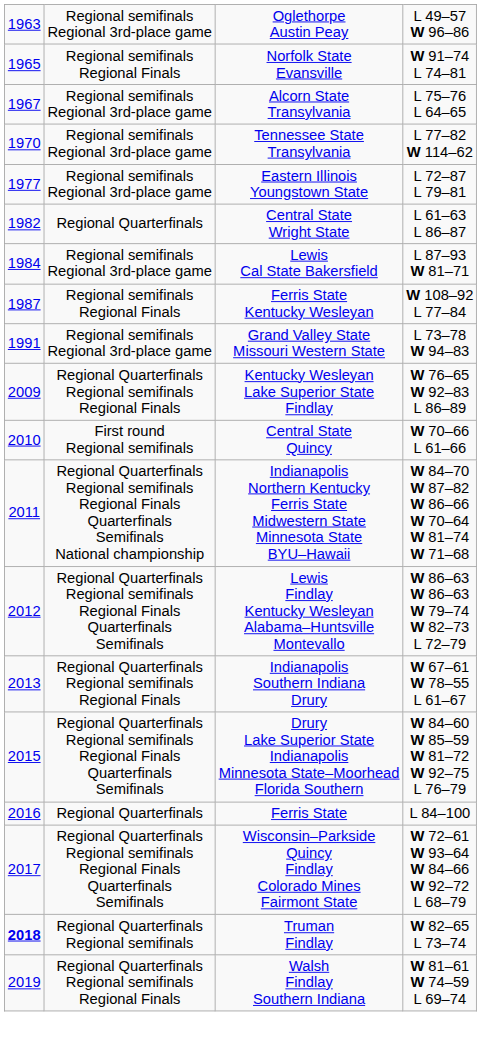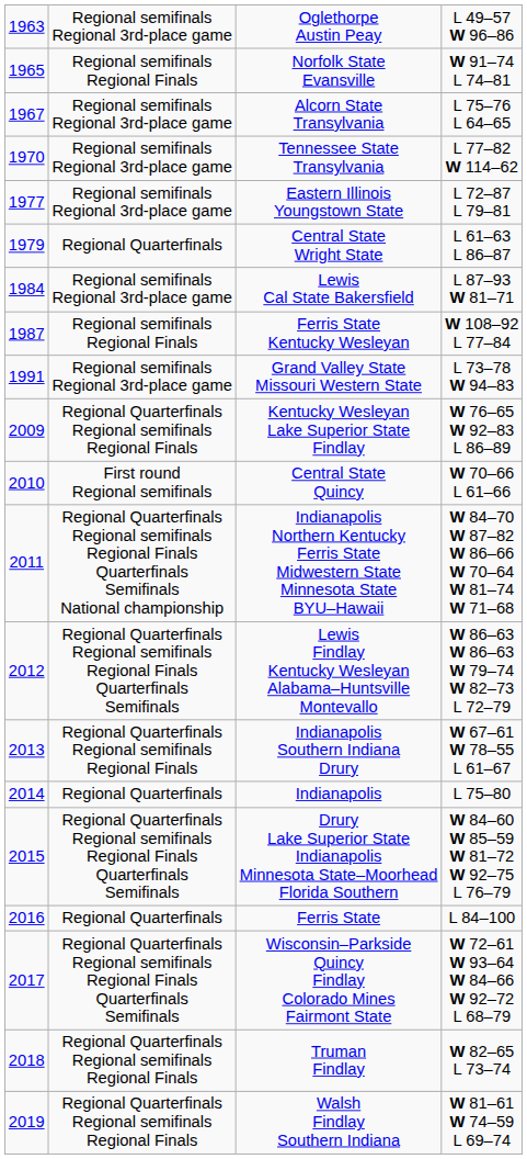 <table class="wikitable">
 <tr align="center">
 <td><a href='#'>1963</a></td>
 <td>Regional semifinals<br>Regional 3rd-place game</td>
 <td><a href='#'>Oglethorpe</a><br><a href='#'>Austin Peay</a></td>
 <td>L 49–57<br><strong>W</strong> 96–86</td>
 </tr>
 <tr align="center">
 <td><a href='#'>1965</a></td>
 <td>Regional semifinals<br>Regional Finals</td>
 <td><a href='#'>Norfolk State</a><br><a href='#'>Evansville</a></td>
 <td><strong>W</strong> 91–74<br>L 74–81</td>
 </tr>
 <tr align="center">
 <td><a href='#'>1967</a></td>
 <td>Regional semifinals<br>Regional 3rd-place game</td>
 <td><a href='#'>Alcorn State</a><br><a href='#'>Transylvania</a></td>
 <td>L 75–76<br>L 64–65</td>
 </tr>
 <tr align="center">
 <td><a href='#'>1970</a></td>
 <td>Regional semifinals<br>Regional 3rd-place game</td>
 <td><a href='#'>Tennessee State</a><br><a href='#'>Transylvania</a></td>
 <td>L 77–82<br><strong>W</strong> 114–62</td>
 </tr>
 <tr align="center">
 <td><a href='#'>1977</a></td>
 <td>Regional semifinals<br>Regional 3rd-place game</td>
 <td><a href='#'>Eastern Illinois</a><br><a href='#'>Youngstown State</a></td>
 <td>L 72–87<br>L 79–81</td>
 </tr>
 <tr align="center">
-<td><a href='#'>1982</a></td>
+<td><a href='#'>1979</a></td>
 <td>Regional Quarterfinals</td>
 <td><a href='#'>Central State</a><br><a href='#'>Wright State</a></td>
 <td>L 61–63<br>L 86–87</td>
 </tr>
 <tr align="center">
 <td><a href='#'>1984</a></td>
 <td>Regional semifinals<br>Regional 3rd-place game</td>
 <td><a href='#'>Lewis</a><br><a href='#'>Cal State Bakersfield</a></td>
 <td>L 87–93<br><strong>W</strong> 81–71</td>
 </tr>
 <tr align="center">
 <td><a href='#'>1987</a></td>
 <td>Regional semifinals<br>Regional Finals</td>
 <td><a href='#'>Ferris State</a><br><a href='#'>Kentucky Wesleyan</a></td>
 <td><strong>W</strong> 108–92<br>L 77–84</td>
 </tr>
 <tr align="center">
 <td><a href='#'>1991</a></td>
 <td>Regional semifinals<br>Regional 3rd-place game</td>
 <td><a href='#'>Grand Valley State</a><br><a href='#'>Missouri Western State</a></td>
 <td>L 73–78<br><strong>W</strong> 94–83</td>
 </tr>
 <tr align="center">
 <td><a href='#'>2009</a></td>
 <td>Regional Quarterfinals<br>Regional semifinals<br>Regional Finals</td>
 <td><a href='#'>Kentucky Wesleyan</a><br><a href='#'>Lake Superior State</a><br><a href='#'>Findlay</a></td>
 <td><strong>W</strong> 76–65<br><strong>W</strong> 92–83<br>L 86–89</td>
 </tr>
 <tr align="center">
 <td><a href='#'>2010</a></td>
 <td>First round<br>Regional semifinals</td>
 <td><a href='#'>Central State</a><br><a href='#'>Quincy</a></td>
 <td><strong>W</strong> 70–66<br>L 61–66</td>
 </tr>
 <tr align="center">
 <td><a href='#'>2011</a></td>
 <td>Regional Quarterfinals<br>Regional semifinals<br>Regional Finals<br> Quarterfinals<br>Semifinals<br>National championship</td>
 <td><a href='#'>Indianapolis</a><br><a href='#'>Northern Kentucky</a><br><a href='#'>Ferris State</a><br><a href='#'>Midwestern State</a> <br><a href='#'>Minnesota State</a><br><a href='#'>BYU–Hawaii</a></td>
 <td><strong>W</strong> 84–70<br><strong>W</strong> 87–82<br><strong>W</strong> 86–66<br><strong>W</strong> 70–64<br><strong>W</strong> 81–74<br><strong>W</strong> 71–68</td>
 </tr>
 <tr align="center">
 <td><a href='#'>2012</a></td>
 <td>Regional Quarterfinals<br>Regional semifinals<br>Regional Finals<br> Quarterfinals<br>Semifinals</td>
 <td><a href='#'>Lewis</a><br><a href='#'>Findlay</a><br><a href='#'>Kentucky Wesleyan</a><br><a href='#'>Alabama–Huntsville</a> <br><a href='#'>Montevallo</a></td>
 <td><strong>W</strong> 86–63<br><strong>W</strong> 86–63<br><strong>W</strong> 79–74<br><strong>W</strong> 82–73<br>L 72–79</td>
 </tr>
 <tr align="center">
 <td><a href='#'>2013</a></td>
 <td>Regional Quarterfinals<br>Regional semifinals<br>Regional Finals</td>
 <td><a href='#'>Indianapolis</a><br><a href='#'>Southern Indiana</a><br><a href='#'>Drury</a></td>
 <td><strong>W</strong> 67–61<br><strong>W</strong> 78–55<br>L 61–67</td>
 </tr>
 <tr align="center">
+<td><a href='#'>2014</a></td>
+<td>Regional Quarterfinals</td>
+<td><a href='#'>Indianapolis</a></td>
+<td>L 75–80</td>
+</tr>
+<tr align="center">
 <td><a href='#'>2015</a></td>
 <td>Regional Quarterfinals<br>Regional semifinals<br>Regional Finals<br> Quarterfinals<br>Semifinals</td>
 <td><a href='#'>Drury</a><br><a href='#'>Lake Superior State</a><br><a href='#'>Indianapolis</a><br><a href='#'>Minnesota State–Moorhead</a> <br><a href='#'>Florida Southern</a></td>
 <td><strong>W</strong> 84–60<br><strong>W</strong> 85–59<br><strong>W</strong> 81–72<br><strong>W</strong> 92–75<br>L 76–79</td>
 </tr>
 <tr align="center">
 <td><a href='#'>2016</a></td>
 <td>Regional Quarterfinals</td>
 <td><a href='#'>Ferris State</a></td>
 <td>L 84–100</td>
 </tr>
 <tr align="center">
 <td><a href='#'>2017</a></td>
 <td>Regional Quarterfinals<br>Regional semifinals<br>Regional Finals<br> Quarterfinals<br>Semifinals</td>
 <td><a href='#'>Wisconsin–Parkside</a><br><a href='#'>Quincy</a><br><a href='#'>Findlay</a><br><a href='#'>Colorado Mines</a> <br><a href='#'>Fairmont State</a></td>
 <td><strong>W</strong> 72–61<br><strong>W</strong> 93–64<br><strong>W</strong> 84–66<br><strong>W</strong> 92–72<br>L 68–79</td>
 </tr>
 <tr align="center">
-<td><strong><a href='#'>2018</a></strong></td>
-<td>Regional Quarterfinals<br>Regional semifinals</td>
+<td><a href='#'>2018</a></td>
+<td>Regional Quarterfinals<br>Regional semifinals<br>Regional Finals</td>
 <td><a href='#'>Truman</a><br><a href='#'>Findlay</a></td>
 <td><strong>W</strong> 82–65<br>L 73–74</td>
 </tr>
 <tr align="center">
 <td><a href='#'>2019</a></td>
 <td>Regional Quarterfinals<br>Regional semifinals<br>Regional Finals</td>
 <td><a href='#'>Walsh</a><br><a href='#'>Findlay</a><br><a href='#'>Southern Indiana</a></td>
 <td><strong>W</strong> 81–61<br><strong>W</strong> 74–59<br>L 69–74</td>
 </tr>
 </table>
